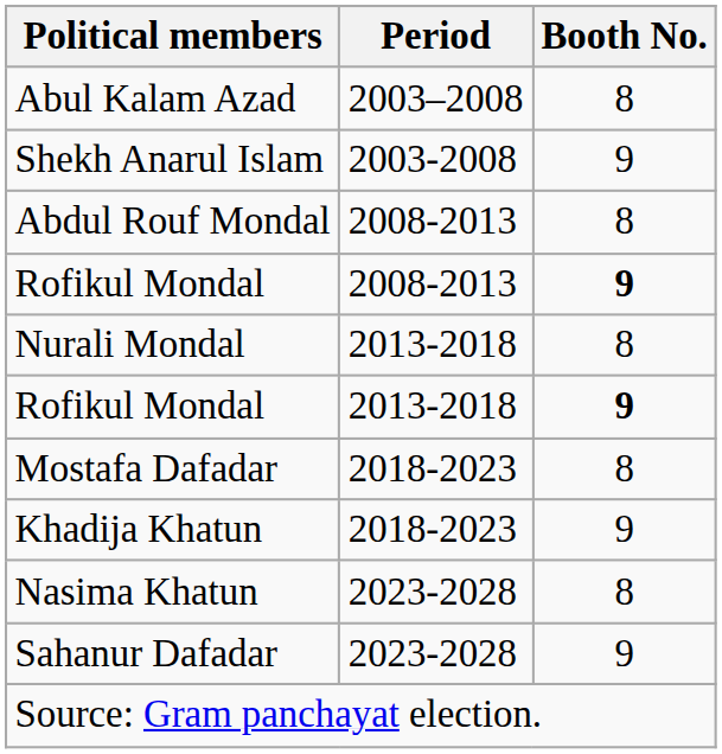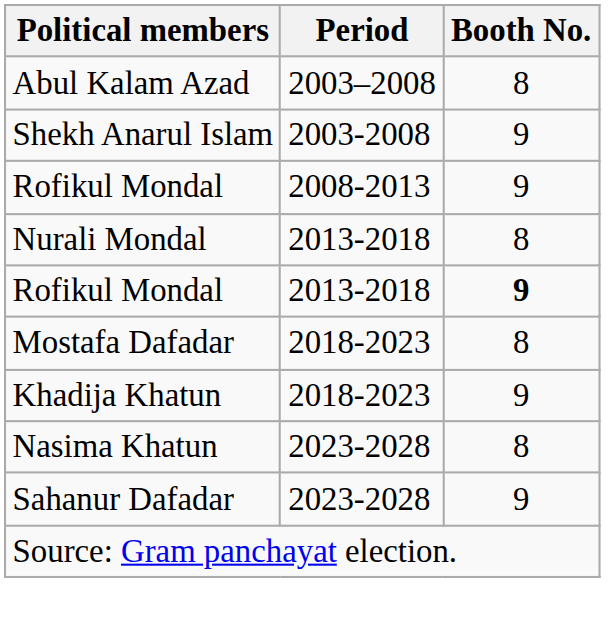 <table class="wikitable">
 <tr>
 <th scope="col">Political members</th>
 <th scope="col">Period</th>
 <th scope="col">Booth No.</th>
 </tr>
 <tr>
 <td>Abul Kalam Azad</td>
 <td>2003–2008</td>
 <td align=center>8</td>
 </tr>
 <tr>
 <td>Shekh Anarul Islam</td>
 <td>2003-2008</td>
 <td align=center>9</td>
 </tr>
 <tr>
-<td>Abdul Rouf Mondal</td>
-<td>2008-2013</td>
-<td align=center>8</td>
-</tr>
-<tr>
 <td>Rofikul Mondal</td>
 <td>2008-2013</td>
-<td align=center><strong>9</strong></td>
+<td align=center>9</td>
 </tr>
 <tr>
 <td>Nurali Mondal</td>
 <td>2013-2018</td>
 <td align=center>8</td>
 </tr>
 <tr>
 <td>Rofikul Mondal</td>
 <td>2013-2018</td>
 <td align=center><strong>9</strong></td>
 </tr>
 <tr>
 <td>Mostafa Dafadar</td>
 <td>2018-2023</td>
 <td align=center>8</td>
 </tr>
 <tr>
 <td>Khadija Khatun</td>
 <td>2018-2023</td>
 <td align=center>9</td>
 </tr>
 <tr>
 <td>Nasima Khatun</td>
 <td>2023-2028</td>
 <td align=center>8</td>
 </tr>
 <tr>
 <td>Sahanur Dafadar</td>
 <td>2023-2028</td>
 <td align=center>9</td>
 </tr>
 <tr>
 <td colspan=3>Source: <a href='#'>Gram panchayat</a> election.</td>
 </tr>
 </table>
